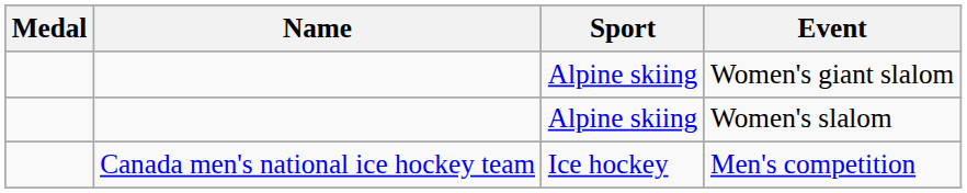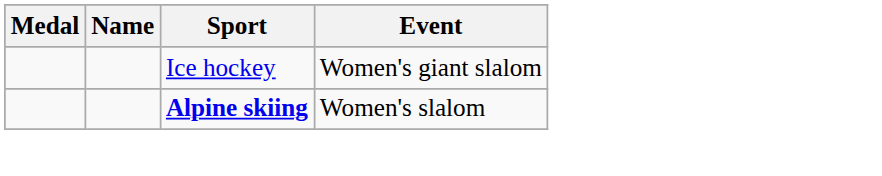 <table class="wikitable sortable" style="font-size:90%">
 <tr>
 <th>Medal</th>
 <th>Name</th>
 <th>Sport</th>
 <th>Event</th>
 </tr>
 <tr>
 <td></td>
 <td></td>
-<td><a href='#'>Alpine skiing</a></td>
+<td><a href='#'>Ice hockey</a></td>
 <td>Women's giant slalom</td>
 </tr>
 <tr>
 <td></td>
 <td></td>
-<td><a href='#'>Alpine skiing</a></td>
+<td><strong><a href='#'>Alpine skiing</a></strong></td>
 <td>Women's slalom</td>
 </tr>
-<tr>
-<td></td>
-<td><a href='#'>Canada men's national ice hockey team</a><br></td>
-<td><a href='#'>Ice hockey</a></td>
-<td><a href='#'>Men's competition</a></td>
-</tr>
 </table>
